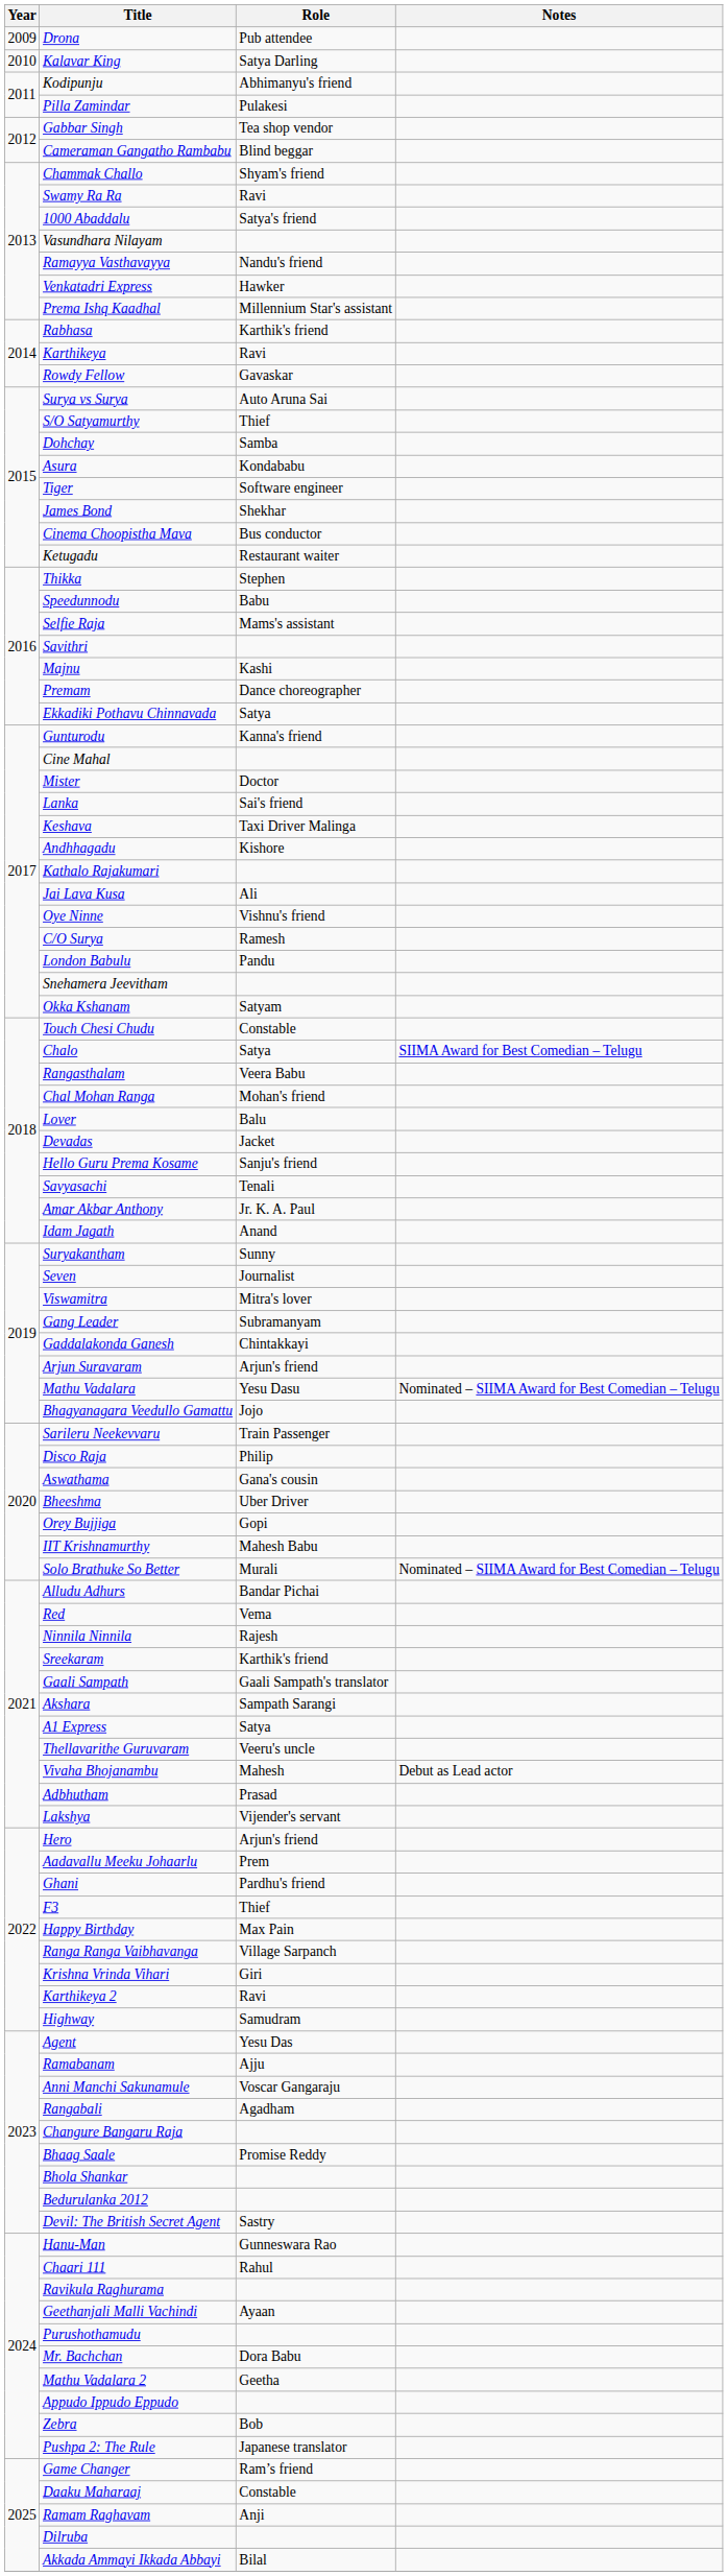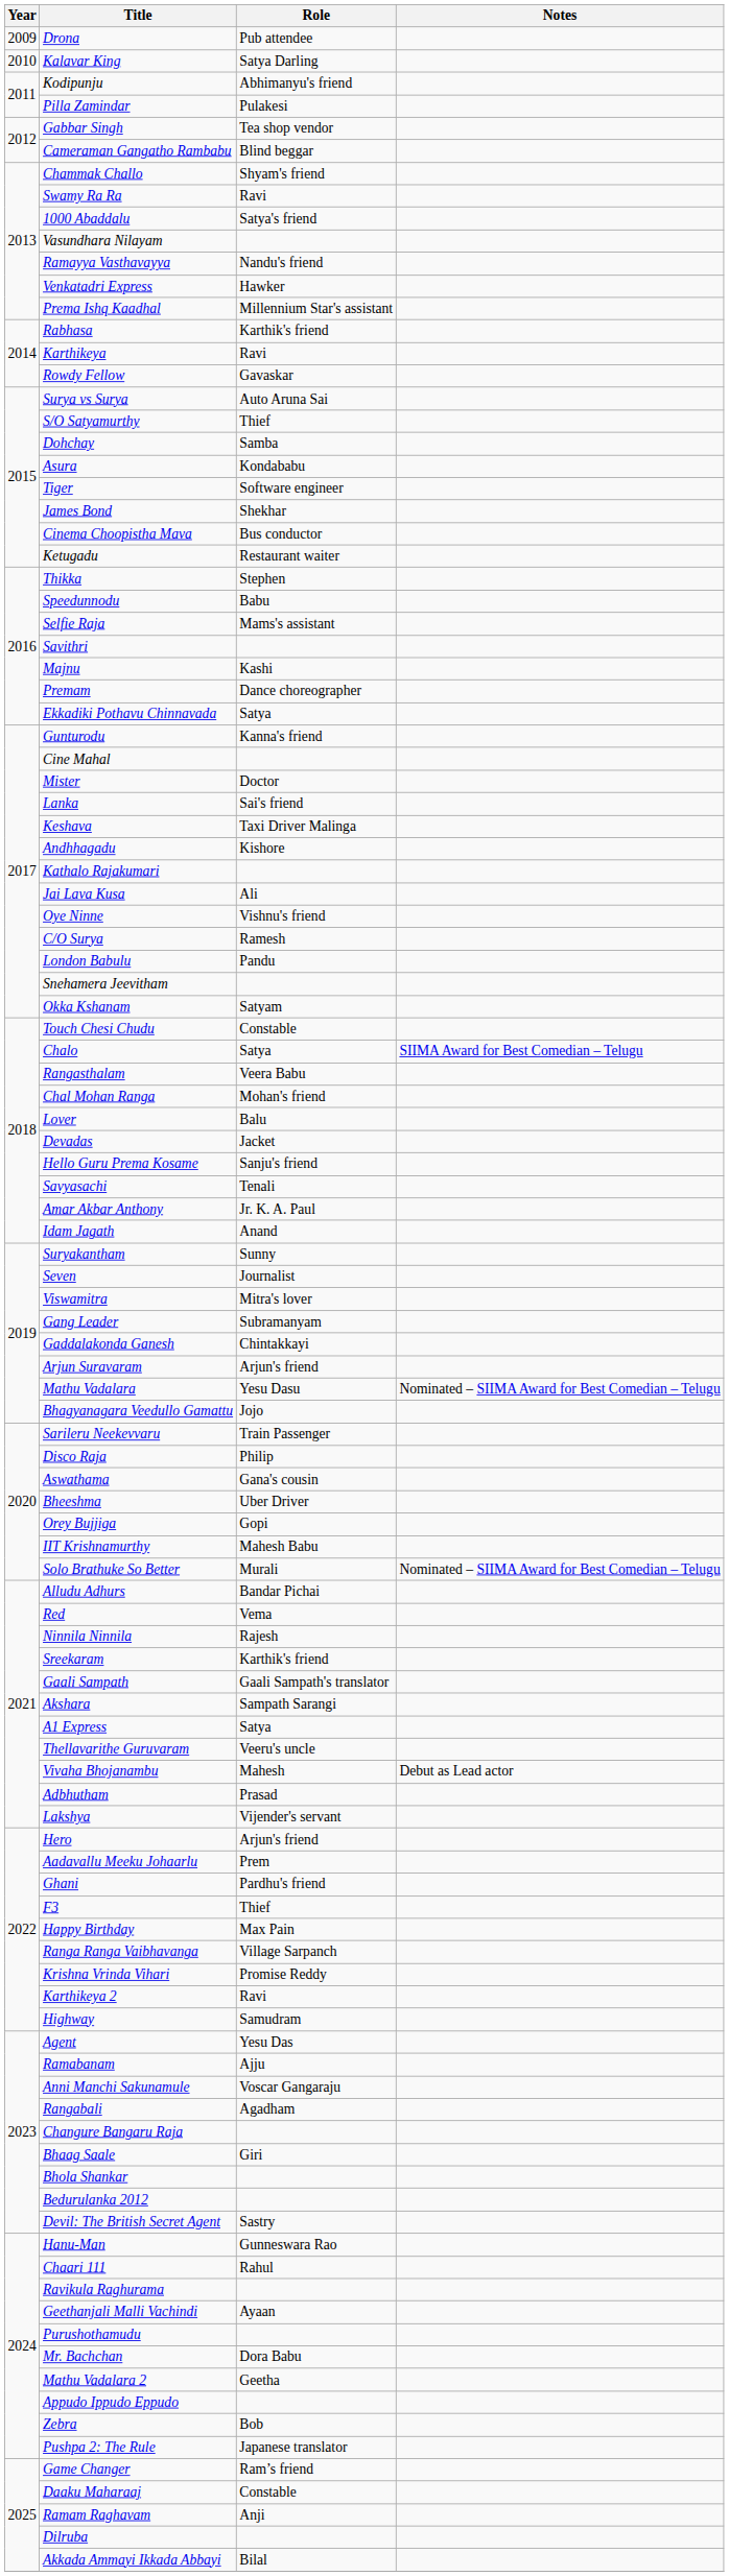 <table class="wikitable sortable">
 <tr>
 <th>Year</th>
 <th>Title</th>
 <th>Role</th>
 <th class="unsortable">Notes</th>
 </tr>
 <tr>
 <td>2009</td>
 <td><em><a href='#'>Drona</a></em></td>
 <td>Pub attendee</td>
 <td></td>
 </tr>
 <tr>
 <td>2010</td>
 <td><em><a href='#'>Kalavar King</a></em></td>
 <td>Satya Darling</td>
 <td></td>
 </tr>
 <tr>
 <td rowspan="2">2011</td>
 <td><em>Kodipunju</em></td>
 <td>Abhimanyu's friend</td>
 <td></td>
 </tr>
 <tr>
 <td><em><a href='#'>Pilla Zamindar</a></em></td>
 <td>Pulakesi</td>
 <td></td>
 </tr>
 <tr>
 <td rowspan="2">2012</td>
 <td><em><a href='#'>Gabbar Singh</a></em></td>
 <td>Tea shop vendor</td>
 <td></td>
 </tr>
 <tr>
 <td><em><a href='#'>Cameraman Gangatho Rambabu</a></em></td>
 <td>Blind beggar</td>
 <td></td>
 </tr>
 <tr>
 <td rowspan="7">2013</td>
 <td><em><a href='#'>Chammak Challo</a></em></td>
 <td>Shyam's friend</td>
 <td></td>
 </tr>
 <tr>
 <td><em><a href='#'>Swamy Ra Ra</a></em></td>
 <td>Ravi</td>
 <td></td>
 </tr>
 <tr>
 <td><em><a href='#'>1000 Abaddalu</a></em></td>
 <td>Satya's friend</td>
 <td></td>
 </tr>
 <tr>
 <td><em>Vasundhara Nilayam</em></td>
 <td></td>
 <td></td>
 </tr>
 <tr>
 <td><em><a href='#'>Ramayya Vasthavayya</a></em></td>
 <td>Nandu's friend</td>
 <td></td>
 </tr>
 <tr>
 <td><em><a href='#'>Venkatadri Express</a></em></td>
 <td>Hawker</td>
 <td></td>
 </tr>
 <tr>
 <td><em><a href='#'>Prema Ishq Kaadhal</a></em></td>
 <td>Millennium Star's assistant</td>
 <td></td>
 </tr>
 <tr>
 <td rowspan="3">2014</td>
 <td><em><a href='#'>Rabhasa</a></em></td>
 <td>Karthik's friend</td>
 <td></td>
 </tr>
 <tr>
 <td><em><a href='#'>Karthikeya</a></em></td>
 <td>Ravi</td>
 <td></td>
 </tr>
 <tr>
 <td><em><a href='#'>Rowdy Fellow</a></em></td>
 <td>Gavaskar</td>
 <td></td>
 </tr>
 <tr>
 <td rowspan="8">2015</td>
 <td><em><a href='#'>Surya vs Surya</a></em></td>
 <td>Auto Aruna Sai</td>
 <td></td>
 </tr>
 <tr>
 <td><em><a href='#'>S/O Satyamurthy</a></em></td>
 <td>Thief</td>
 <td></td>
 </tr>
 <tr>
 <td><em><a href='#'>Dohchay</a></em></td>
 <td>Samba</td>
 <td></td>
 </tr>
 <tr>
 <td><em><a href='#'>Asura</a></em></td>
 <td>Kondababu</td>
 <td></td>
 </tr>
 <tr>
 <td><em><a href='#'>Tiger</a></em></td>
 <td>Software engineer</td>
 <td></td>
 </tr>
 <tr>
 <td><em><a href='#'>James Bond</a></em></td>
 <td>Shekhar</td>
 <td></td>
 </tr>
 <tr>
 <td><em><a href='#'>Cinema Choopistha Mava</a></em></td>
 <td>Bus conductor</td>
 <td></td>
 </tr>
 <tr>
 <td><em>Ketugadu</em></td>
 <td>Restaurant waiter</td>
 <td></td>
 </tr>
 <tr>
 <td rowspan="7">2016</td>
 <td><em><a href='#'>Thikka</a></em></td>
 <td>Stephen</td>
 <td></td>
 </tr>
 <tr>
 <td><em><a href='#'>Speedunnodu</a></em></td>
 <td>Babu</td>
 <td></td>
 </tr>
 <tr>
 <td><em><a href='#'>Selfie Raja</a></em></td>
 <td>Mams's assistant</td>
 <td></td>
 </tr>
 <tr>
 <td><em><a href='#'>Savithri</a></em></td>
 <td></td>
 <td></td>
 </tr>
 <tr>
 <td><em><a href='#'>Majnu</a></em></td>
 <td>Kashi</td>
 <td></td>
 </tr>
 <tr>
 <td><em><a href='#'>Premam</a></em></td>
 <td>Dance choreographer</td>
 <td></td>
 </tr>
 <tr>
 <td><em><a href='#'>Ekkadiki Pothavu Chinnavada</a></em></td>
 <td>Satya</td>
 <td></td>
 </tr>
 <tr>
 <td rowspan="13">2017</td>
 <td><em><a href='#'>Gunturodu</a></em></td>
 <td>Kanna's friend</td>
 <td></td>
 </tr>
 <tr>
 <td><em>Cine Mahal</em></td>
 <td></td>
 <td></td>
 </tr>
 <tr>
 <td><em><a href='#'>Mister</a></em></td>
 <td>Doctor</td>
 <td></td>
 </tr>
 <tr>
 <td><em><a href='#'>Lanka</a></em></td>
 <td>Sai's friend</td>
 <td></td>
 </tr>
 <tr>
 <td><em><a href='#'>Keshava</a></em></td>
 <td>Taxi Driver Malinga</td>
 <td></td>
 </tr>
 <tr>
 <td><em><a href='#'>Andhhagadu</a></em></td>
 <td>Kishore</td>
 <td></td>
 </tr>
 <tr>
 <td><em><a href='#'>Kathalo Rajakumari</a></em></td>
 <td></td>
 <td></td>
 </tr>
 <tr>
 <td><em><a href='#'>Jai Lava Kusa</a></em></td>
 <td>Ali</td>
 <td></td>
 </tr>
 <tr>
 <td><em><a href='#'>Oye Ninne</a></em></td>
 <td>Vishnu's friend</td>
 <td></td>
 </tr>
 <tr>
 <td><em><a href='#'>C/O Surya</a></em></td>
 <td>Ramesh</td>
 <td></td>
 </tr>
 <tr>
 <td><em><a href='#'>London Babulu</a></em></td>
 <td>Pandu</td>
 <td></td>
 </tr>
 <tr>
 <td><em>Snehamera Jeevitham</em></td>
 <td></td>
 <td></td>
 </tr>
 <tr>
 <td><em><a href='#'>Okka Kshanam</a></em></td>
 <td>Satyam</td>
 <td></td>
 </tr>
 <tr>
 <td rowspan="10">2018</td>
 <td><em><a href='#'>Touch Chesi Chudu</a></em></td>
 <td>Constable</td>
 <td></td>
 </tr>
 <tr>
 <td><em><a href='#'>Chalo</a></em></td>
 <td>Satya</td>
 <td><a href='#'>SIIMA Award for Best Comedian – Telugu</a></td>
 </tr>
 <tr>
 <td><em><a href='#'>Rangasthalam</a></em></td>
 <td>Veera Babu</td>
 <td></td>
 </tr>
 <tr>
 <td><em><a href='#'>Chal Mohan Ranga</a></em></td>
 <td>Mohan's friend</td>
 <td></td>
 </tr>
 <tr>
 <td><em><a href='#'>Lover</a></em></td>
 <td>Balu</td>
 <td></td>
 </tr>
 <tr>
 <td><em><a href='#'>Devadas</a></em></td>
 <td>Jacket</td>
 <td></td>
 </tr>
 <tr>
 <td><em><a href='#'>Hello Guru Prema Kosame</a></em></td>
 <td>Sanju's friend</td>
 <td></td>
 </tr>
 <tr>
 <td><em><a href='#'>Savyasachi</a></em></td>
 <td>Tenali</td>
 <td></td>
 </tr>
 <tr>
 <td><em><a href='#'>Amar Akbar Anthony</a></em></td>
 <td>Jr. K. A. Paul</td>
 <td></td>
 </tr>
 <tr>
 <td><em><a href='#'>Idam Jagath</a></em></td>
 <td>Anand</td>
 <td></td>
 </tr>
 <tr>
 <td rowspan="8">2019</td>
 <td><em><a href='#'>Suryakantham</a></em></td>
 <td>Sunny</td>
 <td></td>
 </tr>
 <tr>
 <td><em><a href='#'>Seven</a></em></td>
 <td>Journalist</td>
 <td></td>
 </tr>
 <tr>
 <td><em><a href='#'>Viswamitra</a></em></td>
 <td>Mitra's lover</td>
 <td></td>
 </tr>
 <tr>
 <td><em><a href='#'>Gang Leader</a></em></td>
 <td>Subramanyam</td>
 <td></td>
 </tr>
 <tr>
 <td><em><a href='#'>Gaddalakonda Ganesh</a></em></td>
 <td>Chintakkayi</td>
 <td></td>
 </tr>
 <tr>
 <td><em><a href='#'>Arjun Suravaram</a></em></td>
 <td>Arjun's friend</td>
 <td></td>
 </tr>
 <tr>
 <td><em><a href='#'>Mathu Vadalara</a></em></td>
 <td>Yesu Dasu</td>
 <td>Nominated – <a href='#'>SIIMA Award for Best Comedian – Telugu</a></td>
 </tr>
 <tr>
 <td><em><a href='#'>Bhagyanagara Veedullo Gamattu</a></em></td>
 <td>Jojo</td>
 <td></td>
 </tr>
 <tr>
 <td rowspan="7">2020</td>
 <td><em><a href='#'>Sarileru Neekevvaru</a></em></td>
 <td>Train Passenger</td>
 <td></td>
 </tr>
 <tr>
 <td><em><a href='#'>Disco Raja</a></em></td>
 <td>Philip</td>
 <td></td>
 </tr>
 <tr>
 <td><em><a href='#'>Aswathama</a></em></td>
 <td>Gana's cousin</td>
 <td></td>
 </tr>
 <tr>
 <td><em><a href='#'>Bheeshma</a></em></td>
 <td>Uber Driver</td>
 <td></td>
 </tr>
 <tr>
 <td><em><a href='#'>Orey Bujjiga</a></em></td>
 <td>Gopi</td>
 <td></td>
 </tr>
 <tr>
 <td><em><a href='#'>IIT Krishnamurthy</a></em></td>
 <td>Mahesh Babu</td>
 <td></td>
 </tr>
 <tr>
 <td><em><a href='#'>Solo Brathuke So Better</a></em></td>
 <td>Murali</td>
 <td>Nominated – <a href='#'>SIIMA Award for Best Comedian – Telugu</a></td>
 </tr>
 <tr>
 <td rowspan="11">2021</td>
 <td><em><a href='#'>Alludu Adhurs</a></em></td>
 <td>Bandar Pichai</td>
 <td></td>
 </tr>
 <tr>
 <td><a href='#'><em>Red</em></a></td>
 <td>Vema</td>
 <td></td>
 </tr>
 <tr>
 <td><em><a href='#'>Ninnila Ninnila</a></em></td>
 <td>Rajesh</td>
 <td></td>
 </tr>
 <tr>
 <td><em><a href='#'>Sreekaram</a></em></td>
 <td>Karthik's friend</td>
 <td></td>
 </tr>
 <tr>
 <td><em><a href='#'>Gaali Sampath</a></em></td>
 <td>Gaali Sampath's translator</td>
 <td></td>
 </tr>
 <tr>
 <td><a href='#'><em>Akshara</em></a></td>
 <td>Sampath Sarangi</td>
 <td></td>
 </tr>
 <tr>
 <td><em><a href='#'>A1 Express</a></em></td>
 <td>Satya</td>
 <td></td>
 </tr>
 <tr>
 <td><em><a href='#'>Thellavarithe Guruvaram</a></em></td>
 <td>Veeru's uncle</td>
 <td></td>
 </tr>
 <tr>
 <td><a href='#'><em>Vivaha Bhojanambu</em></a></td>
 <td>Mahesh</td>
 <td>Debut as Lead actor</td>
 </tr>
 <tr>
 <td><em> <a href='#'>Adbhutham</a> </em></td>
 <td>Prasad</td>
 <td></td>
 </tr>
 <tr>
 <td><em><a href='#'>Lakshya</a></em></td>
 <td>Vijender's servant</td>
 <td></td>
 </tr>
 <tr>
 <td rowspan="9">2022</td>
 <td><em><a href='#'>Hero</a></em></td>
 <td>Arjun's friend</td>
 <td></td>
 </tr>
 <tr>
 <td><em><a href='#'>Aadavallu Meeku Johaarlu</a></em></td>
 <td>Prem</td>
 <td></td>
 </tr>
 <tr>
 <td><em><a href='#'>Ghani</a></em></td>
 <td>Pardhu's friend</td>
 <td></td>
 </tr>
 <tr>
 <td><em><a href='#'>F3</a></em></td>
 <td>Thief</td>
 <td></td>
 </tr>
 <tr>
 <td><a href='#'><em>Happy Birthday</em></a></td>
 <td>Max Pain</td>
 <td></td>
 </tr>
 <tr>
 <td><em><a href='#'>Ranga Ranga Vaibhavanga</a></em></td>
 <td>Village Sarpanch</td>
 <td></td>
 </tr>
 <tr>
 <td><em><a href='#'>Krishna Vrinda Vihari</a></em></td>
-<td>Giri</td>
+<td>Promise Reddy</td>
 <td></td>
 </tr>
 <tr>
 <td><em><a href='#'>Karthikeya 2</a></em></td>
 <td>Ravi</td>
 <td></td>
 </tr>
 <tr>
 <td><em><a href='#'>Highway</a></em></td>
 <td>Samudram</td>
 <td></td>
 </tr>
 <tr>
 <td rowspan="9">2023</td>
 <td><em><a href='#'>Agent</a></em></td>
 <td>Yesu Das</td>
 <td></td>
 </tr>
 <tr>
 <td><em><a href='#'>Ramabanam</a></em></td>
 <td>Ajju</td>
 <td></td>
 </tr>
 <tr>
 <td><em><a href='#'>Anni Manchi Sakunamule</a></em></td>
 <td>Voscar Gangaraju</td>
 <td></td>
 </tr>
 <tr>
 <td><em><a href='#'>Rangabali</a></em></td>
 <td>Agadham</td>
 <td></td>
 </tr>
 <tr>
 <td><em><a href='#'>Changure Bangaru Raja</a></em></td>
 <td></td>
 <td></td>
 </tr>
 <tr>
 <td><em><a href='#'>Bhaag Saale</a></em></td>
-<td>Promise Reddy</td>
+<td>Giri</td>
 <td></td>
 </tr>
 <tr>
 <td><em><a href='#'>Bhola Shankar</a></em></td>
 <td></td>
 <td></td>
 </tr>
 <tr>
 <td><em><a href='#'>Bedurulanka 2012</a></em></td>
 <td></td>
 <td></td>
 </tr>
 <tr>
 <td><em><a href='#'>Devil: The British Secret Agent</a></em></td>
 <td>Sastry</td>
 <td></td>
 </tr>
 <tr>
 <td rowspan="10">2024</td>
 <td><em><a href='#'>Hanu-Man</a></em></td>
 <td>Gunneswara Rao</td>
 <td></td>
 </tr>
 <tr>
 <td><em><a href='#'>Chaari 111</a></em></td>
 <td>Rahul</td>
 <td></td>
 </tr>
 <tr>
 <td><em><a href='#'>Ravikula Raghurama</a></em></td>
 <td></td>
 <td></td>
 </tr>
 <tr>
 <td><em><a href='#'>Geethanjali Malli Vachindi</a></em></td>
 <td>Ayaan</td>
 <td></td>
 </tr>
 <tr>
 <td><em><a href='#'>Purushothamudu</a></em></td>
 <td></td>
 <td></td>
 </tr>
 <tr>
 <td><em><a href='#'>Mr. Bachchan</a></em></td>
 <td>Dora Babu</td>
 <td></td>
 </tr>
 <tr>
 <td><em><a href='#'>Mathu Vadalara 2</a></em></td>
 <td>Geetha</td>
 <td></td>
 </tr>
 <tr>
 <td><em><a href='#'>Appudo Ippudo Eppudo</a></em></td>
 <td></td>
 <td></td>
 </tr>
 <tr>
 <td><em><a href='#'>Zebra</a></em></td>
 <td>Bob</td>
 <td></td>
 </tr>
 <tr>
 <td><em><a href='#'>Pushpa 2: The Rule</a></em></td>
 <td>Japanese translator</td>
 <td></td>
 </tr>
 <tr>
 <td rowspan="5">2025</td>
 <td><a href='#'><em>Game Changer</em></a></td>
 <td>Ram’s friend</td>
 <td></td>
 </tr>
 <tr>
 <td><em><a href='#'>Daaku Maharaaj</a></em></td>
 <td>Constable</td>
 <td></td>
 </tr>
 <tr>
 <td><a href='#'><em>Ramam Raghavam</em></a></td>
 <td>Anji</td>
 <td></td>
 </tr>
 <tr>
 <td><em><a href='#'>Dilruba</a></em></td>
 <td></td>
 <td></td>
 </tr>
 <tr>
 <td><em><a href='#'>Akkada Ammayi Ikkada Abbayi</a></em></td>
 <td>Bilal</td>
 <td></td>
 </tr>
 <tr>
 </tr>
 </table>
